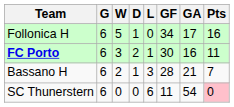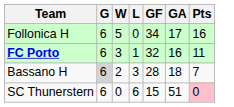 <table class="wikitable">
 <tr>
 <th>Team</th>
 <th>G</th>
 <th>W</th>
-<th>D</th>
 <th>L</th>
 <th>GF</th>
 <th>GA</th>
 <th>Pts</th>
 </tr>
 <tr style="background:#ccffcc;">
 <td> Follonica H</td>
 <td>6</td>
 <td>5</td>
-<td>1</td>
 <td>0</td>
 <td>34</td>
 <td>17</td>
 <td>16</td>
 </tr>
 <tr style="background:#ccffcc;">
 <td> <strong><a href='#'>FC Porto</a></strong></td>
 <td>6</td>
 <td>3</td>
-<td>2</td>
 <td>1</td>
-<td>30</td>
+<td>32</td>
 <td>16</td>
 <td>11</td>
 </tr>
 <tr>
 <td> Bassano H</td>
-<td>6</td>
+<td style="background: lightgrey;">6</td>
 <td>2</td>
-<td>1</td>
 <td>3</td>
 <td>28</td>
-<td>21</td>
+<td>18</td>
 <td>7</td>
 </tr>
 <tr>
 <td> SC Thunerstern</td>
 <td>6</td>
 <td>0</td>
-<td>0</td>
 <td>6</td>
-<td>11</td>
-<td>54</td>
+<td>15</td>
+<td>51</td>
 <td style="background: pink;">0</td>
 </tr>
 </table>
